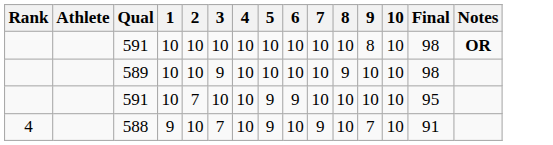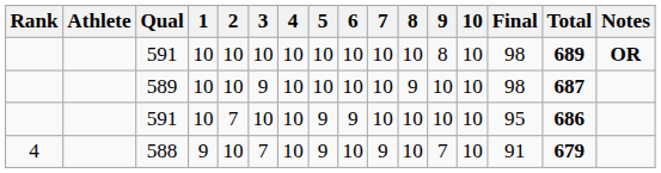 <table class="wikitable sortable" style="text-align: center">
 <tr>
 <th>Rank</th>
 <th>Athlete</th>
 <th>Qual</th>
 <th>1</th>
 <th>2</th>
 <th>3</th>
 <th>4</th>
 <th>5</th>
 <th>6</th>
 <th>7</th>
 <th>8</th>
 <th>9</th>
 <th>10</th>
 <th>Final</th>
+<th>Total</th>
 <th>Notes</th>
 </tr>
 <tr>
 <td></td>
 <td align=left></td>
 <td>591</td>
 <td>10</td>
 <td>10</td>
 <td>10</td>
 <td>10</td>
 <td>10</td>
 <td>10</td>
 <td>10</td>
 <td>10</td>
 <td>8</td>
 <td>10</td>
 <td>98</td>
+<td><strong>689</strong></td>
 <td><strong>OR</strong></td>
 </tr>
 <tr>
 <td></td>
 <td align=left></td>
 <td>589</td>
 <td>10</td>
 <td>10</td>
 <td>9</td>
 <td>10</td>
 <td>10</td>
 <td>10</td>
 <td>10</td>
 <td>9</td>
 <td>10</td>
 <td>10</td>
 <td>98</td>
+<td><strong>687</strong></td>
 <td></td>
 </tr>
 <tr>
 <td></td>
 <td align=left></td>
 <td>591</td>
 <td>10</td>
 <td>7</td>
 <td>10</td>
 <td>10</td>
 <td>9</td>
 <td>9</td>
 <td>10</td>
 <td>10</td>
 <td>10</td>
 <td>10</td>
 <td>95</td>
+<td><strong>686</strong></td>
 <td></td>
 </tr>
 <tr>
 <td>4</td>
 <td align=left></td>
 <td>588</td>
 <td>9</td>
 <td>10</td>
 <td>7</td>
 <td>10</td>
 <td>9</td>
 <td>10</td>
 <td>9</td>
 <td>10</td>
 <td>7</td>
 <td>10</td>
 <td>91</td>
+<td><strong>679</strong></td>
 <td></td>
 </tr>
 </table>
